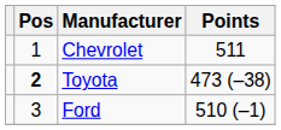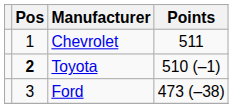 <table class="wikitable" style="font-size: 95%;">
 <tr>
 <th></th>
 <th>Pos</th>
 <th>Manufacturer</th>
 <th>Points</th>
 </tr>
 <tr>
 <td align="left"></td>
 <td style="text-align:center;">1</td>
 <td><a href='#'>Chevrolet</a></td>
 <td style="text-align:center;">511</td>
 </tr>
 <tr>
 <td align="left"></td>
 <td style="text-align:center;"><strong>2</strong></td>
 <td><a href='#'>Toyota</a></td>
-<td style="text-align:center;">473 (–38)</td>
+<td style="text-align:center;">510 (–1)</td>
 </tr>
 <tr>
 <td align="left"></td>
 <td style="text-align:center;">3</td>
 <td><a href='#'>Ford</a></td>
-<td style="text-align:center;">510 (–1)</td>
+<td style="text-align:center;">473 (–38)</td>
 </tr>
 <tr class="sortbottom">
 </tr>
 </table>
